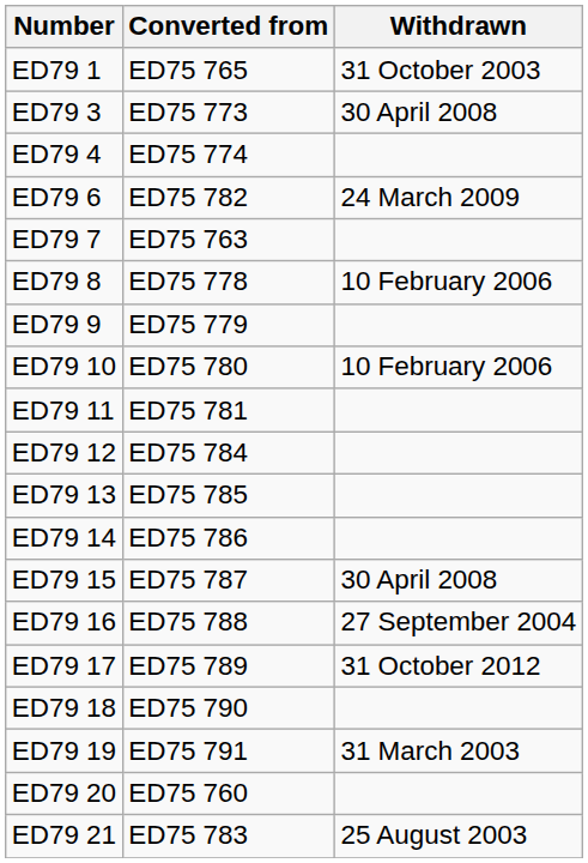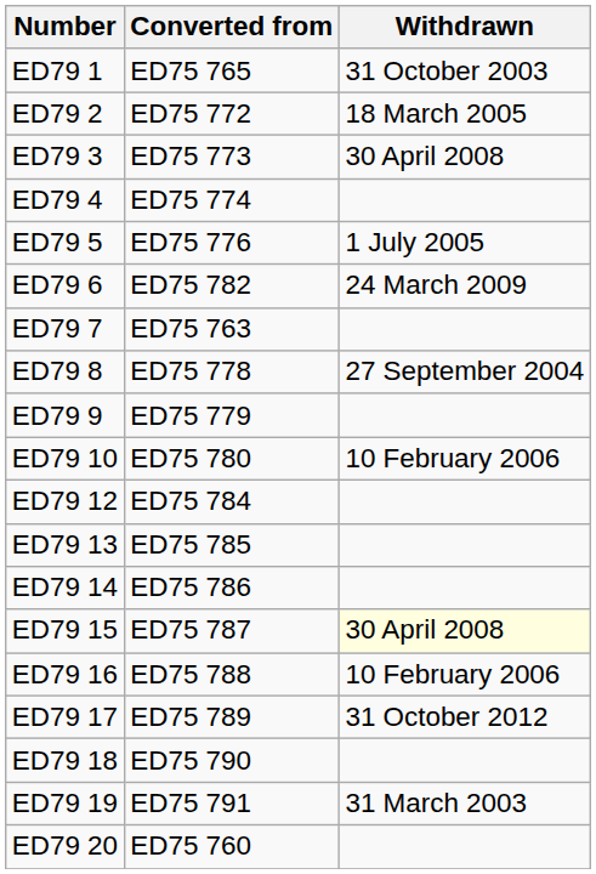 <table class="wikitable">
 <tr>
 <th>Number</th>
 <th>Converted from</th>
 <th>Withdrawn</th>
 </tr>
 <tr>
 <td>ED79 1</td>
 <td>ED75 765</td>
 <td>31 October 2003</td>
 </tr>
 <tr>
+<td>ED79 2</td>
+<td>ED75 772</td>
+<td>18 March 2005</td>
+</tr>
+<tr>
 <td>ED79 3</td>
 <td>ED75 773</td>
 <td>30 April 2008</td>
 </tr>
 <tr>
 <td>ED79 4</td>
 <td>ED75 774</td>
 <td></td>
+</tr>
+<tr>
+<td>ED79 5</td>
+<td>ED75 776</td>
+<td>1 July 2005</td>
 </tr>
 <tr>
 <td>ED79 6</td>
 <td>ED75 782</td>
 <td>24 March 2009</td>
 </tr>
 <tr>
 <td>ED79 7</td>
 <td>ED75 763</td>
 <td></td>
 </tr>
 <tr>
 <td>ED79 8</td>
 <td>ED75 778</td>
-<td>10 February 2006</td>
+<td>27 September 2004</td>
 </tr>
 <tr>
 <td>ED79 9</td>
 <td>ED75 779</td>
 <td></td>
 </tr>
 <tr>
 <td>ED79 10</td>
 <td>ED75 780</td>
 <td>10 February 2006</td>
-</tr>
-<tr>
-<td>ED79 11</td>
-<td>ED75 781</td>
-<td></td>
 </tr>
 <tr>
 <td>ED79 12</td>
 <td>ED75 784</td>
 <td></td>
 </tr>
 <tr>
 <td>ED79 13</td>
 <td>ED75 785</td>
 <td></td>
 </tr>
 <tr>
 <td>ED79 14</td>
 <td>ED75 786</td>
 <td></td>
 </tr>
 <tr>
 <td>ED79 15</td>
 <td>ED75 787</td>
-<td>30 April 2008</td>
+<td style="background: lightyellow;">30 April 2008</td>
 </tr>
 <tr>
 <td>ED79 16</td>
 <td>ED75 788</td>
-<td>27 September 2004</td>
+<td>10 February 2006</td>
 </tr>
 <tr>
 <td>ED79 17</td>
 <td>ED75 789</td>
 <td>31 October 2012</td>
 </tr>
 <tr>
 <td>ED79 18</td>
 <td>ED75 790</td>
 <td></td>
 </tr>
 <tr>
 <td>ED79 19</td>
 <td>ED75 791</td>
 <td>31 March 2003</td>
 </tr>
 <tr>
 <td>ED79 20</td>
 <td>ED75 760</td>
 <td></td>
 </tr>
-<tr>
-<td>ED79 21</td>
-<td>ED75 783</td>
-<td>25 August 2003</td>
-</tr>
 </table>
